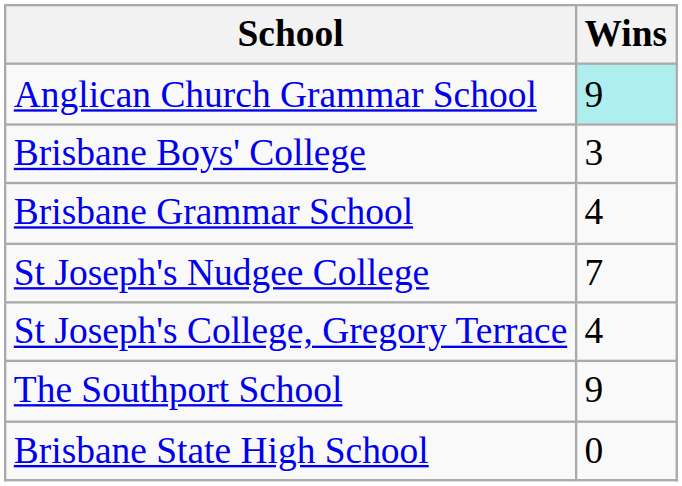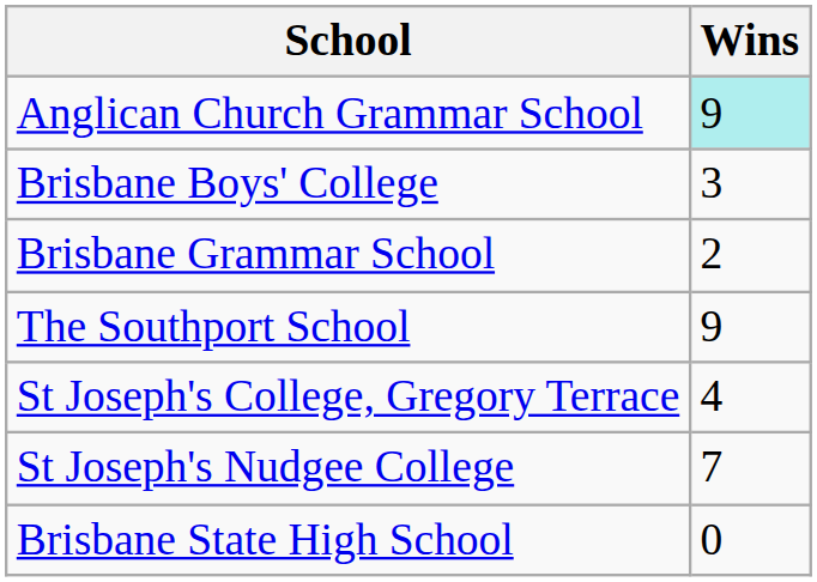 <table class="wikitable sortable">
 <tr>
 <th>School</th>
 <th>Wins</th>
 </tr>
 <tr>
 <td><a href='#'>Anglican Church Grammar School</a></td>
 <td style="background: paleturquoise;">9</td>
 </tr>
 <tr>
 <td><a href='#'>Brisbane Boys' College</a></td>
 <td>3</td>
 </tr>
 <tr>
 <td><a href='#'>Brisbane Grammar School</a></td>
+<td>2</td>
+</tr>
+<tr>
+<td><a href='#'>The Southport School</a></td>
+<td>9</td>
+</tr>
+<tr>
+<td><a href='#'>St Joseph's College, Gregory Terrace</a></td>
 <td>4</td>
 </tr>
 <tr>
 <td><a href='#'>St Joseph's Nudgee College</a></td>
 <td>7</td>
 </tr>
 <tr>
-<td><a href='#'>St Joseph's College, Gregory Terrace</a></td>
-<td>4</td>
-</tr>
-<tr>
-<td><a href='#'>The Southport School</a></td>
-<td>9</td>
-</tr>
-<tr>
 <td><a href='#'>Brisbane State High School</a></td>
 <td>0</td>
 </tr>
 </table>
